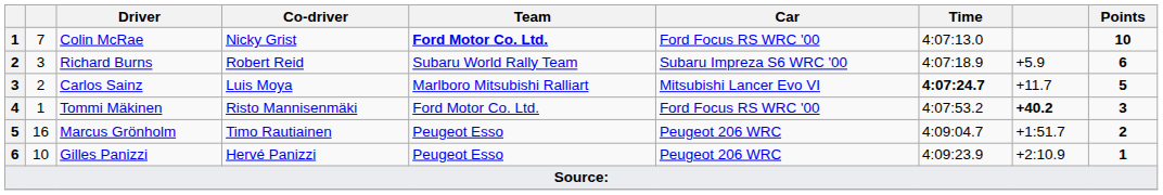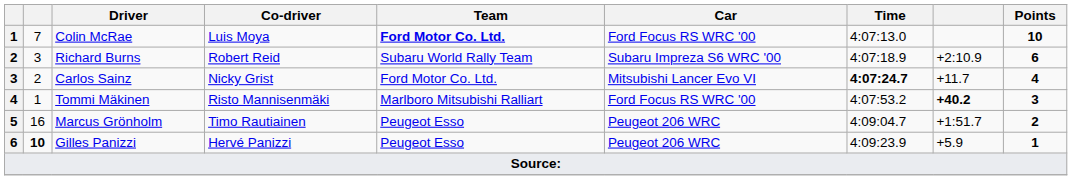 <table class="wikitable" width=85% style="font-size: 85%;">
 <tr>
 <th></th>
 <th></th>
 <th>Driver</th>
 <th>Co-driver</th>
 <th>Team</th>
 <th>Car</th>
 <th>Time</th>
 <th></th>
 <th>Points</th>
 </tr>
 <tr>
 <th>1</th>
 <td align="center">7</td>
 <td> <a href='#'>Colin McRae</a></td>
-<td> <a href='#'>Nicky Grist</a></td>
+<td> <a href='#'>Luis Moya</a></td>
 <td><strong> <a href='#'>Ford Motor Co. Ltd.</a></strong></td>
 <td><a href='#'>Ford Focus RS WRC '00</a></td>
 <td>4:07:13.0</td>
 <td></td>
 <td align="center"><strong>10</strong></td>
 </tr>
 <tr>
 <th>2</th>
 <td align="center">3</td>
 <td> <a href='#'>Richard Burns</a></td>
 <td> <a href='#'>Robert Reid</a></td>
 <td> <a href='#'>Subaru World Rally Team</a></td>
 <td><a href='#'>Subaru Impreza S6 WRC '00</a></td>
 <td>4:07:18.9</td>
-<td>+5.9</td>
+<td>+2:10.9</td>
 <td align="center"><strong>6</strong></td>
 </tr>
 <tr>
 <th>3</th>
 <td align="center">2</td>
 <td> <a href='#'>Carlos Sainz</a></td>
-<td> <a href='#'>Luis Moya</a></td>
-<td> <a href='#'>Marlboro Mitsubishi Ralliart</a></td>
+<td> <a href='#'>Nicky Grist</a></td>
+<td> <a href='#'>Ford Motor Co. Ltd.</a></td>
 <td><a href='#'>Mitsubishi Lancer Evo VI</a></td>
 <td><strong>4:07:24.7</strong></td>
 <td>+11.7</td>
-<td align="center"><strong>5</strong></td>
+<td align="center"><strong>4</strong></td>
 </tr>
 <tr>
 <th>4</th>
 <td align="center">1</td>
 <td> <a href='#'>Tommi Mäkinen</a></td>
 <td> <a href='#'>Risto Mannisenmäki</a></td>
-<td> <a href='#'>Ford Motor Co. Ltd.</a></td>
+<td> <a href='#'>Marlboro Mitsubishi Ralliart</a></td>
 <td><a href='#'>Ford Focus RS WRC '00</a></td>
 <td>4:07:53.2</td>
 <td><strong>+40.2</strong></td>
 <td align="center"><strong>3</strong></td>
 </tr>
 <tr>
 <th>5</th>
 <td align="center">16</td>
 <td> <a href='#'>Marcus Grönholm</a></td>
 <td> <a href='#'>Timo Rautiainen</a></td>
 <td> <a href='#'>Peugeot Esso</a></td>
 <td><a href='#'>Peugeot 206 WRC</a></td>
 <td>4:09:04.7</td>
 <td>+1:51.7</td>
 <td align="center"><strong>2</strong></td>
 </tr>
 <tr>
 <th>6</th>
-<td align="center">10</td>
+<td align="center"><strong>10</strong></td>
 <td> <a href='#'>Gilles Panizzi</a></td>
 <td> <a href='#'>Hervé Panizzi</a></td>
 <td> <a href='#'>Peugeot Esso</a></td>
 <td><a href='#'>Peugeot 206 WRC</a></td>
 <td>4:09:23.9</td>
-<td>+2:10.9</td>
+<td>+5.9</td>
 <td align="center"><strong>1</strong></td>
 </tr>
 <tr>
 <td style="background-color:#EAECF0; text-align:center" colspan="9"><strong>Source:</strong></td>
 </tr>
 <tr>
 </tr>
 </table>
